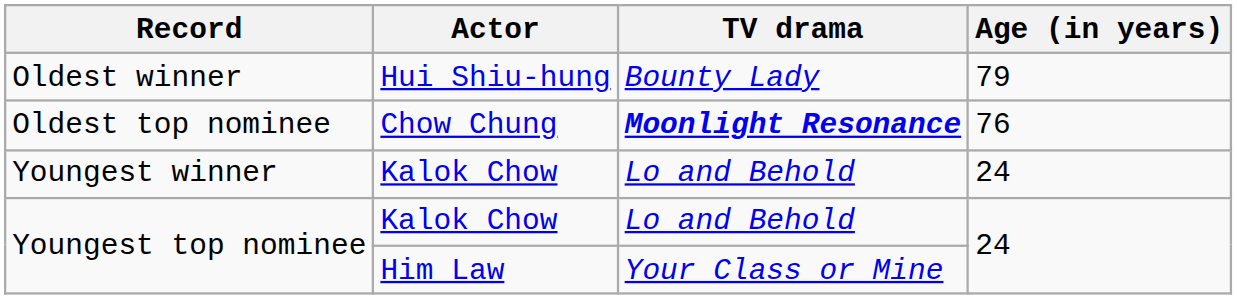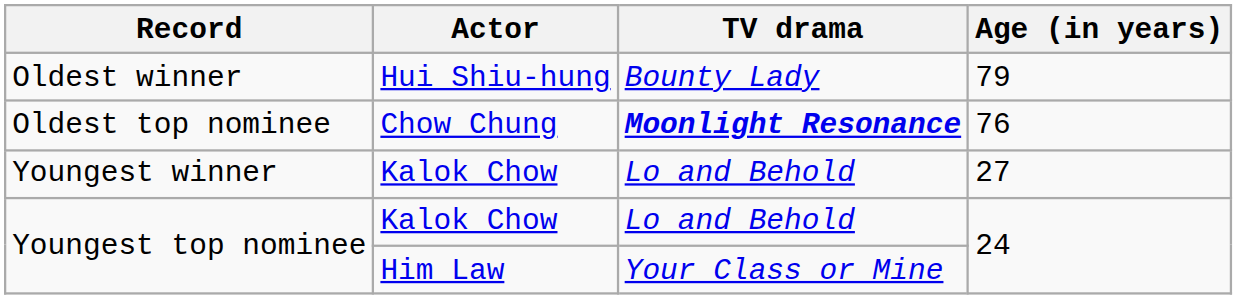 <table class="wikitable sortable plainrowheaders">
 <tr>
 <th scope="col">Record</th>
 <th scope="col">Actor</th>
 <th scope="col">TV drama</th>
 <th scope="col">Age (in years)</th>
 </tr>
 <tr>
 <td>Oldest winner</td>
 <td><a href='#'>Hui Shiu-hung</a></td>
 <td><em><a href='#'>Bounty Lady</a></em></td>
 <td>79</td>
 </tr>
 <tr>
 <td>Oldest top nominee</td>
 <td><a href='#'>Chow Chung</a></td>
 <td><strong><em><a href='#'>Moonlight Resonance</a></em></strong></td>
 <td>76</td>
 </tr>
 <tr>
 <td>Youngest winner</td>
 <td><a href='#'>Kalok Chow</a></td>
 <td><em><a href='#'>Lo and Behold</a></em></td>
-<td>24</td>
+<td>27</td>
 </tr>
 <tr>
 <td rowspan="2">Youngest top nominee</td>
 <td><a href='#'>Kalok Chow</a></td>
 <td><em><a href='#'>Lo and Behold</a></em></td>
 <td rowspan="2">24</td>
 </tr>
 <tr>
 <td><a href='#'>Him Law</a></td>
 <td><em><a href='#'>Your Class or Mine</a></em></td>
 </tr>
 </table>
